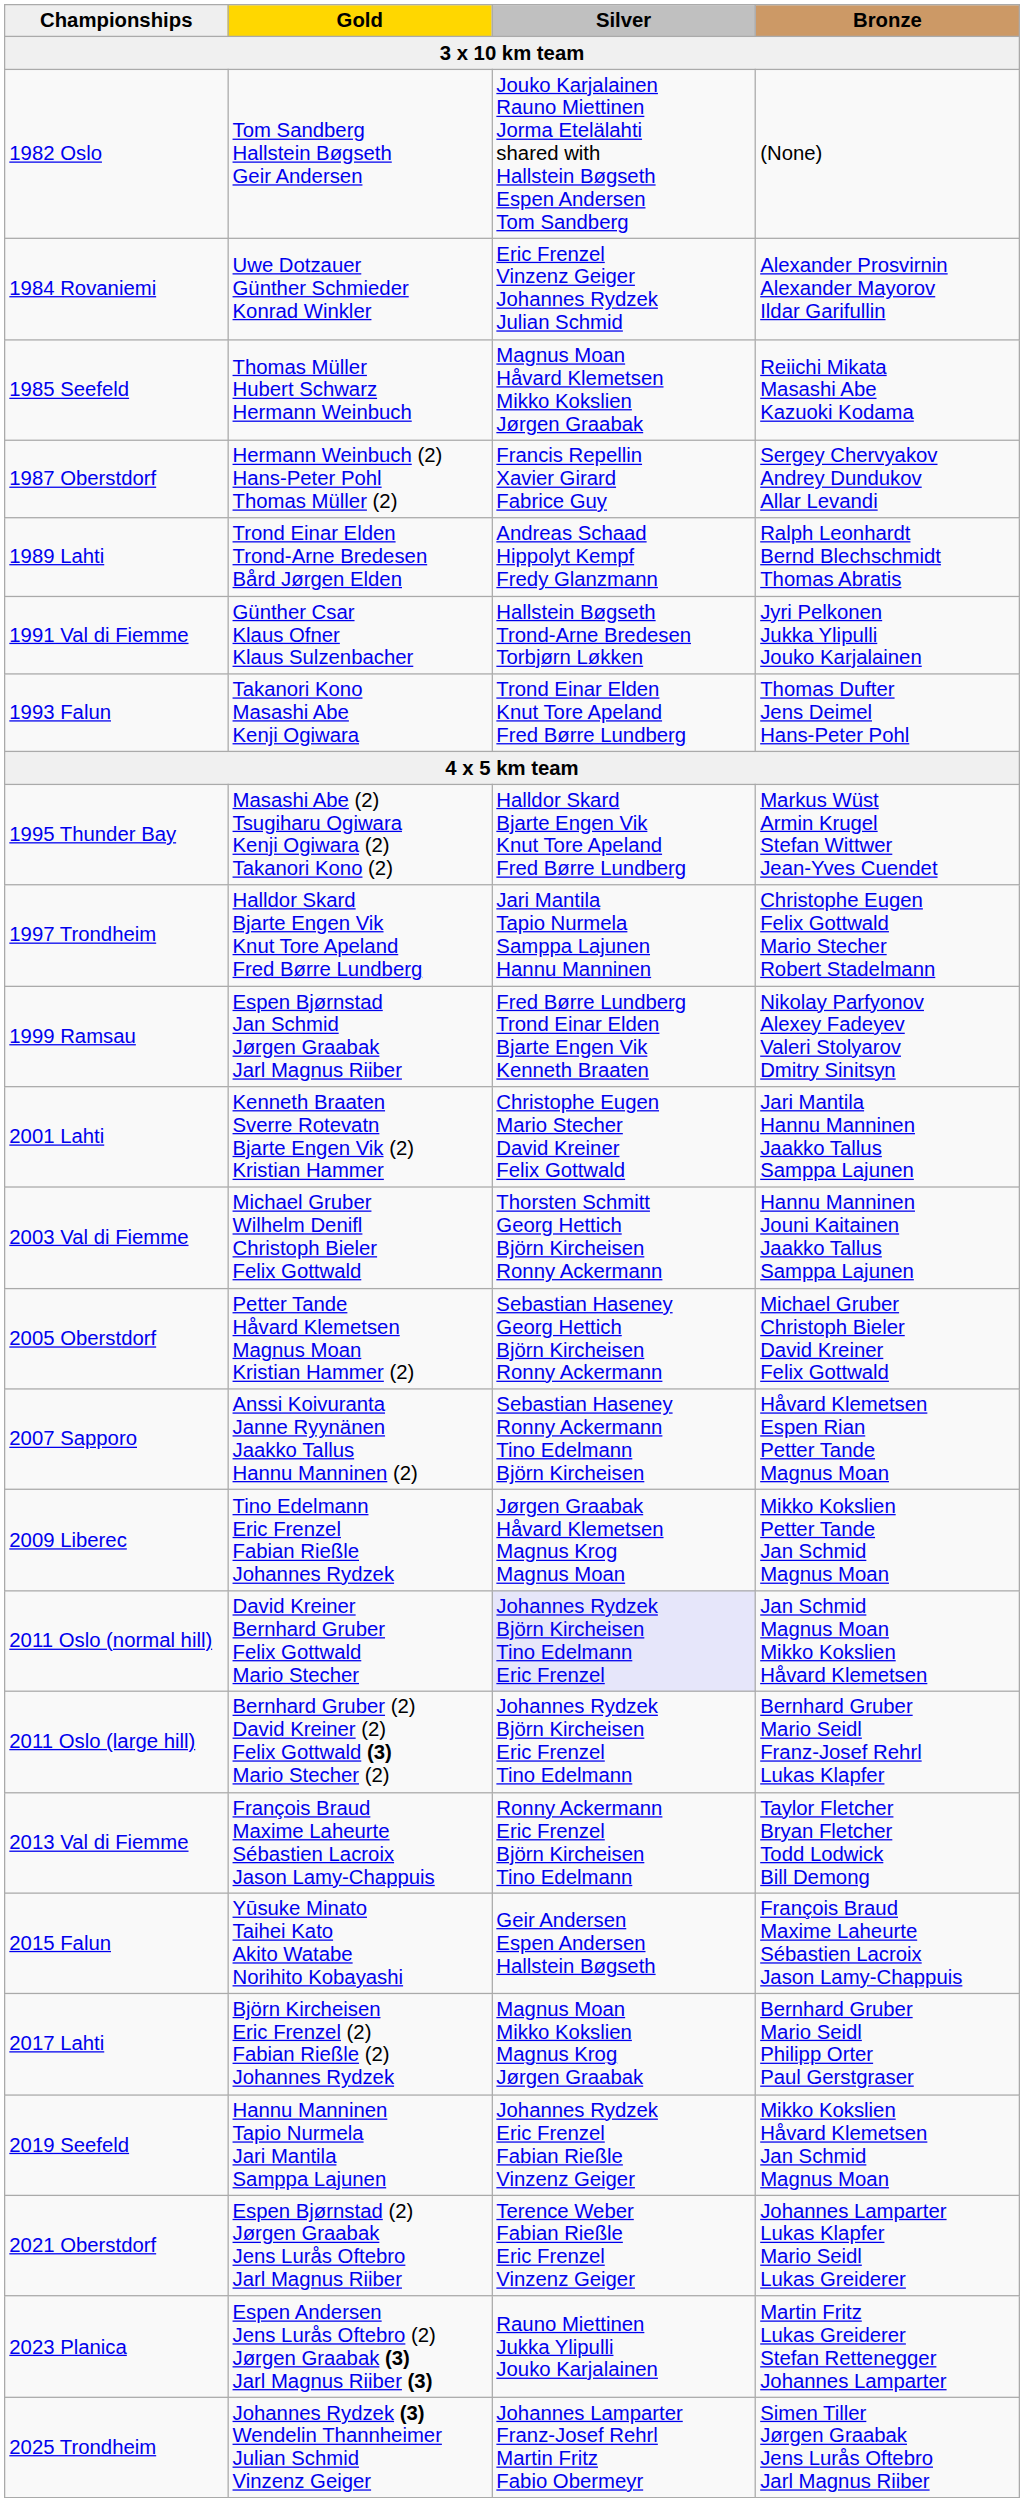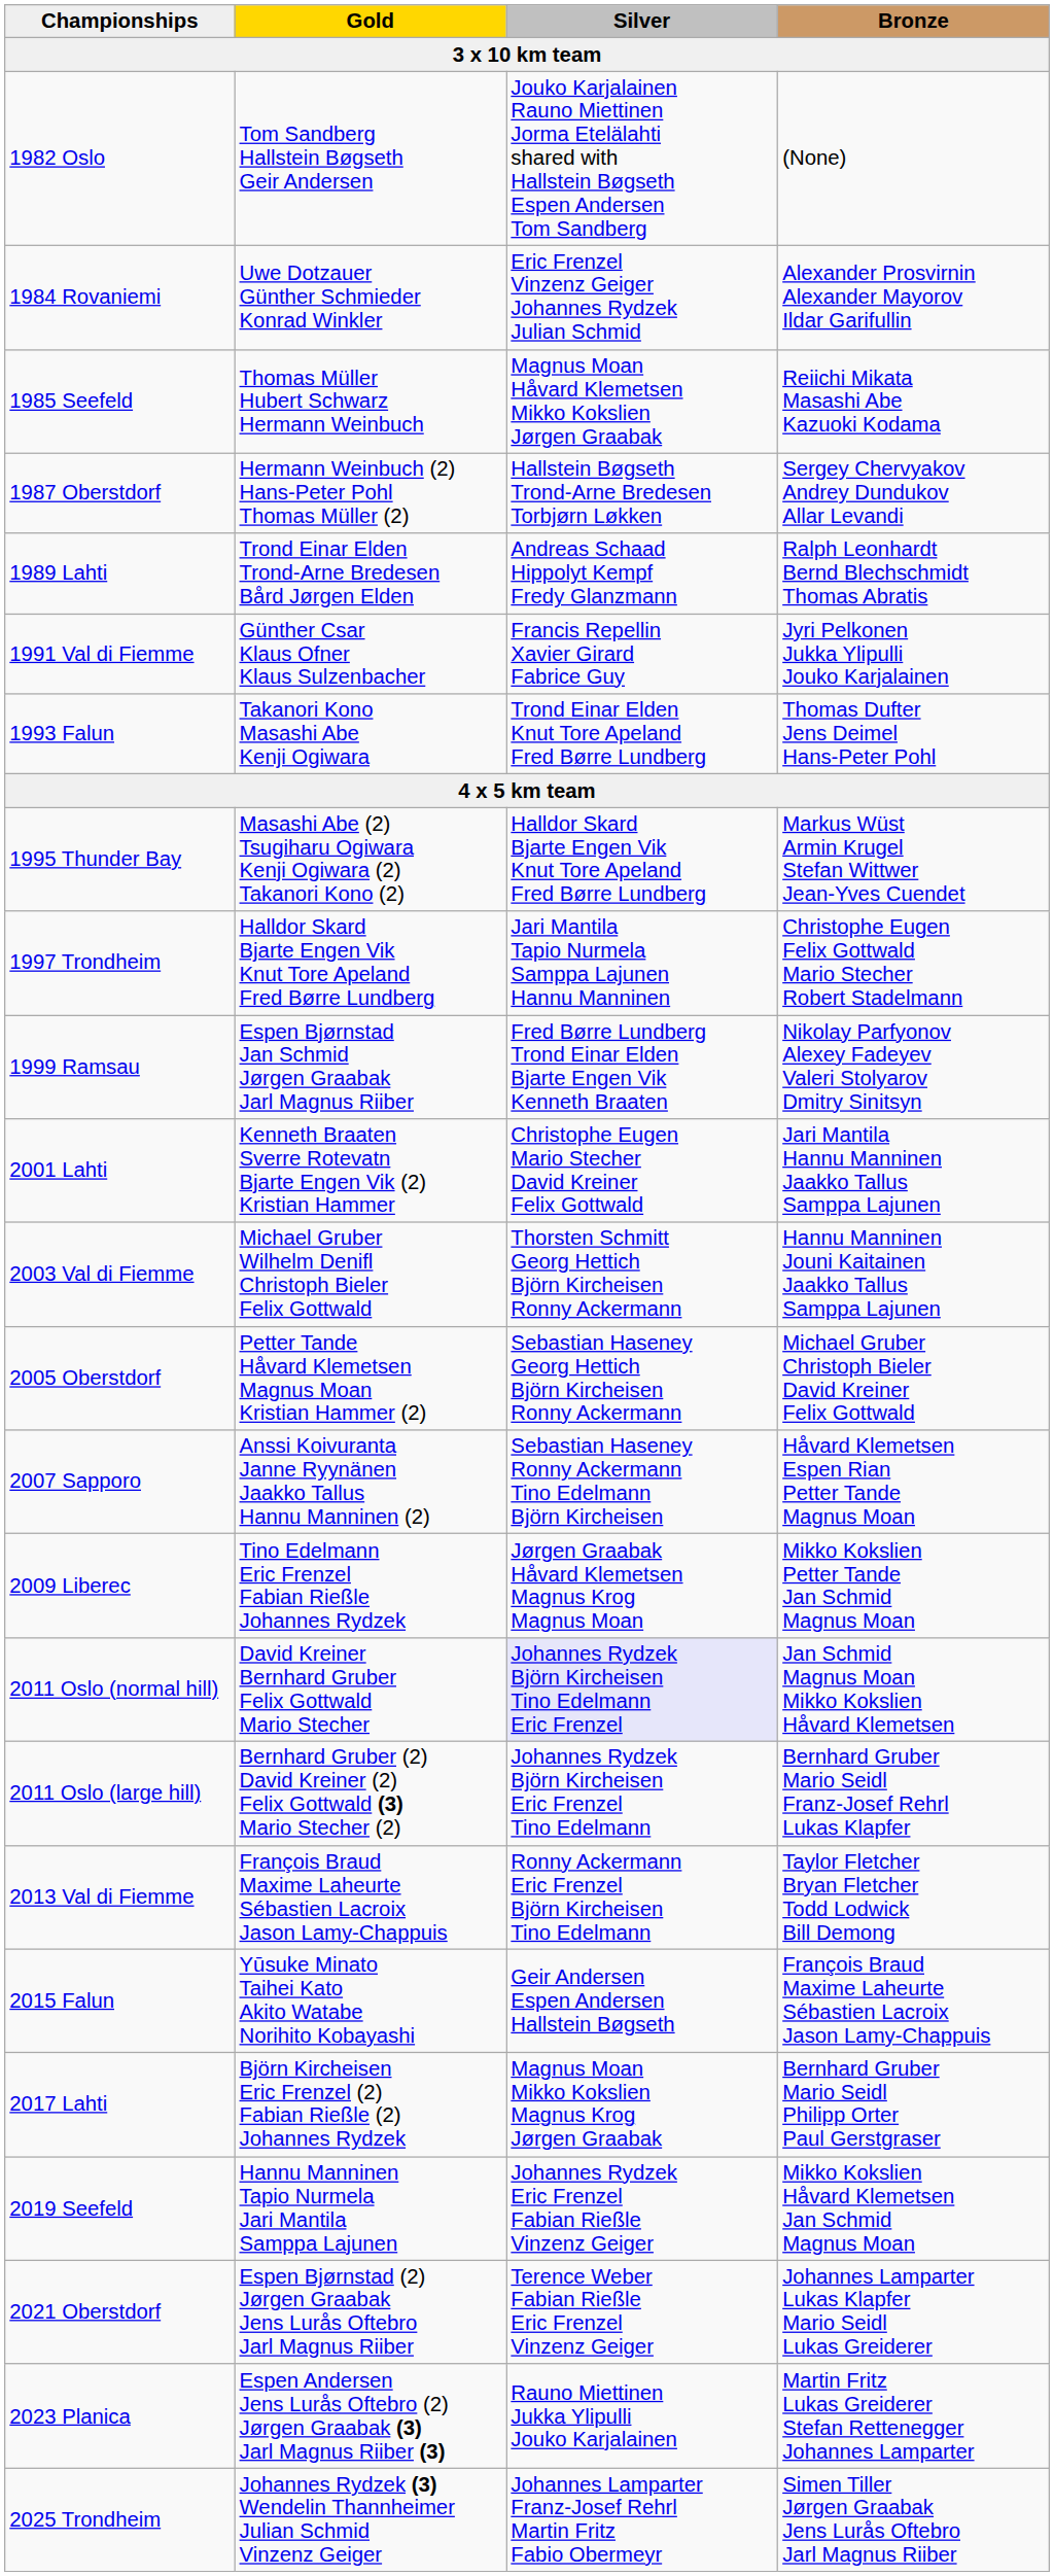 <table class="wikitable sortable" style="width:800px;">
 <tr>
 <th style="width:22%; background:#efefef;">Championships</th>
 <th style="width:26%; background:gold">Gold</th>
 <th style="width:26%; background:silver">Silver</th>
 <th style="width:26%; background:#CC9966">Bronze</th>
 </tr>
 <tr>
 <td colspan=4 align=center bgcolor=F0F0F0><strong>3 x 10 km team</strong></td>
 </tr>
 <tr>
 <td><a href='#'>1982 Oslo</a></td>
 <td><a href='#'>Tom Sandberg</a><br><a href='#'>Hallstein Bøgseth</a><br><a href='#'>Geir Andersen</a><br></td>
 <td><a href='#'>Jouko Karjalainen</a><br><a href='#'>Rauno Miettinen</a><br><a href='#'>Jorma Etelälahti</a><br>  shared with<br> <a href='#'>Hallstein Bøgseth</a><br><a href='#'>Espen Andersen</a><br><a href='#'>Tom Sandberg</a><br></td>
 <td>(None)</td>
 </tr>
 <tr>
 <td><a href='#'>1984 Rovaniemi</a></td>
 <td><a href='#'>Uwe Dotzauer</a><br><a href='#'>Günther Schmieder</a><br><a href='#'>Konrad Winkler</a><br></td>
 <td><a href='#'>Eric Frenzel</a><br><a href='#'>Vinzenz Geiger</a><br><a href='#'>Johannes Rydzek</a><br><a href='#'>Julian Schmid</a><br></td>
 <td><a href='#'>Alexander Prosvirnin</a><br><a href='#'>Alexander Mayorov</a><br><a href='#'>Ildar Garifullin</a><br></td>
 </tr>
 <tr>
 <td><a href='#'>1985 Seefeld</a></td>
 <td><a href='#'>Thomas Müller</a><br><a href='#'>Hubert Schwarz</a><br><a href='#'>Hermann Weinbuch</a><br></td>
 <td><a href='#'>Magnus Moan</a><br><a href='#'>Håvard Klemetsen</a><br><a href='#'>Mikko Kokslien</a><br><a href='#'>Jørgen Graabak</a><br></td>
 <td><a href='#'>Reiichi Mikata</a><br><a href='#'>Masashi Abe</a><br><a href='#'>Kazuoki Kodama</a><br></td>
 </tr>
 <tr>
 <td><a href='#'>1987 Oberstdorf</a></td>
 <td><a href='#'>Hermann Weinbuch</a> (2)<br><a href='#'>Hans-Peter Pohl</a><br><a href='#'>Thomas Müller</a> (2)<br></td>
-<td><a href='#'>Francis Repellin</a><br><a href='#'>Xavier Girard</a><br><a href='#'>Fabrice Guy</a><br></td>
+<td><a href='#'>Hallstein Bøgseth</a><br><a href='#'>Trond-Arne Bredesen</a><br><a href='#'>Torbjørn Løkken</a><br></td>
 <td><a href='#'>Sergey Chervyakov</a><br><a href='#'>Andrey Dundukov</a><br><a href='#'>Allar Levandi</a><br></td>
 </tr>
 <tr>
 <td><a href='#'>1989 Lahti</a></td>
 <td><a href='#'>Trond Einar Elden</a><br><a href='#'>Trond-Arne Bredesen</a><br><a href='#'>Bård Jørgen Elden</a><br></td>
 <td><a href='#'>Andreas Schaad</a><br><a href='#'>Hippolyt Kempf</a><br><a href='#'>Fredy Glanzmann</a><br></td>
 <td><a href='#'>Ralph Leonhardt</a><br><a href='#'>Bernd Blechschmidt</a><br><a href='#'>Thomas Abratis</a><br></td>
 </tr>
 <tr>
 <td><a href='#'>1991 Val di Fiemme</a></td>
 <td><a href='#'>Günther Csar</a><br><a href='#'>Klaus Ofner</a><br><a href='#'>Klaus Sulzenbacher</a><br></td>
-<td><a href='#'>Hallstein Bøgseth</a><br><a href='#'>Trond-Arne Bredesen</a><br><a href='#'>Torbjørn Løkken</a><br></td>
+<td><a href='#'>Francis Repellin</a><br><a href='#'>Xavier Girard</a><br><a href='#'>Fabrice Guy</a><br></td>
 <td><a href='#'>Jyri Pelkonen</a><br><a href='#'>Jukka Ylipulli</a><br><a href='#'>Jouko Karjalainen</a><br></td>
 </tr>
 <tr>
 <td><a href='#'>1993 Falun</a></td>
 <td><a href='#'>Takanori Kono</a><br><a href='#'>Masashi Abe</a><br><a href='#'>Kenji Ogiwara</a><br></td>
 <td><a href='#'>Trond Einar Elden</a><br><a href='#'>Knut Tore Apeland</a><br><a href='#'>Fred Børre Lundberg</a><br></td>
 <td><a href='#'>Thomas Dufter</a><br><a href='#'>Jens Deimel</a><br><a href='#'>Hans-Peter Pohl</a><br></td>
 </tr>
 <tr>
 <td colspan=4 align=center bgcolor=F0F0F0><strong>4 x 5 km team</strong></td>
 </tr>
 <tr>
 <td><a href='#'>1995 Thunder Bay</a></td>
 <td><a href='#'>Masashi Abe</a> (2)<br><a href='#'>Tsugiharu Ogiwara</a><br><a href='#'>Kenji Ogiwara</a> (2)<br><a href='#'>Takanori Kono</a> (2)<br></td>
 <td><a href='#'>Halldor Skard</a><br><a href='#'>Bjarte Engen Vik</a><br><a href='#'>Knut Tore Apeland</a><br><a href='#'>Fred Børre Lundberg</a><br></td>
 <td><a href='#'>Markus Wüst</a><br><a href='#'>Armin Krugel</a><br><a href='#'>Stefan Wittwer</a><br><a href='#'>Jean-Yves Cuendet</a><br></td>
 </tr>
 <tr>
 <td><a href='#'>1997 Trondheim</a></td>
 <td><a href='#'>Halldor Skard</a><br><a href='#'>Bjarte Engen Vik</a><br><a href='#'>Knut Tore Apeland</a><br><a href='#'>Fred Børre Lundberg</a><br></td>
 <td><a href='#'>Jari Mantila</a><br><a href='#'>Tapio Nurmela</a><br><a href='#'>Samppa Lajunen</a><br><a href='#'>Hannu Manninen</a><br></td>
 <td><a href='#'>Christophe Eugen</a><br><a href='#'>Felix Gottwald</a><br><a href='#'>Mario Stecher</a><br><a href='#'>Robert Stadelmann</a><br></td>
 </tr>
 <tr>
 <td><a href='#'>1999 Ramsau</a></td>
 <td><a href='#'>Espen Bjørnstad</a><br><a href='#'>Jan Schmid</a><br><a href='#'>Jørgen Graabak</a><br><a href='#'>Jarl Magnus Riiber</a><br></td>
 <td><a href='#'>Fred Børre Lundberg</a><br><a href='#'>Trond Einar Elden</a><br><a href='#'>Bjarte Engen Vik</a><br><a href='#'>Kenneth Braaten</a><br></td>
 <td><a href='#'>Nikolay Parfyonov</a><br><a href='#'>Alexey Fadeyev</a><br><a href='#'>Valeri Stolyarov</a><br><a href='#'>Dmitry Sinitsyn</a><br></td>
 </tr>
 <tr>
 <td><a href='#'>2001 Lahti</a></td>
 <td><a href='#'>Kenneth Braaten</a><br><a href='#'>Sverre Rotevatn</a><br><a href='#'>Bjarte Engen Vik</a> (2)<br><a href='#'>Kristian Hammer</a><br></td>
 <td><a href='#'>Christophe Eugen</a><br><a href='#'>Mario Stecher</a><br><a href='#'>David Kreiner</a><br><a href='#'>Felix Gottwald</a><br></td>
 <td><a href='#'>Jari Mantila</a><br><a href='#'>Hannu Manninen</a><br><a href='#'>Jaakko Tallus</a><br><a href='#'>Samppa Lajunen</a><br></td>
 </tr>
 <tr>
 <td><a href='#'>2003 Val di Fiemme</a></td>
 <td><a href='#'>Michael Gruber</a><br><a href='#'>Wilhelm Denifl</a><br><a href='#'>Christoph Bieler</a><br><a href='#'>Felix Gottwald</a><br></td>
 <td><a href='#'>Thorsten Schmitt</a><br><a href='#'>Georg Hettich</a><br><a href='#'>Björn Kircheisen</a><br><a href='#'>Ronny Ackermann</a><br></td>
 <td><a href='#'>Hannu Manninen</a><br><a href='#'>Jouni Kaitainen</a><br><a href='#'>Jaakko Tallus</a><br><a href='#'>Samppa Lajunen</a><br></td>
 </tr>
 <tr>
 <td><a href='#'>2005 Oberstdorf</a></td>
 <td><a href='#'>Petter Tande</a><br><a href='#'>Håvard Klemetsen</a><br><a href='#'>Magnus Moan</a><br><a href='#'>Kristian Hammer</a> (2)<br></td>
 <td><a href='#'>Sebastian Haseney</a><br><a href='#'>Georg Hettich</a><br><a href='#'>Björn Kircheisen</a><br><a href='#'>Ronny Ackermann</a><br></td>
 <td><a href='#'>Michael Gruber</a><br><a href='#'>Christoph Bieler</a><br><a href='#'>David Kreiner</a><br><a href='#'>Felix Gottwald</a><br></td>
 </tr>
 <tr>
 <td><a href='#'>2007 Sapporo</a></td>
 <td><a href='#'>Anssi Koivuranta</a><br><a href='#'>Janne Ryynänen</a><br><a href='#'>Jaakko Tallus</a><br><a href='#'>Hannu Manninen</a> (2)<br></td>
 <td><a href='#'>Sebastian Haseney</a><br><a href='#'>Ronny Ackermann</a><br><a href='#'>Tino Edelmann</a><br><a href='#'>Björn Kircheisen</a><br></td>
 <td><a href='#'>Håvard Klemetsen</a><br><a href='#'>Espen Rian</a><br><a href='#'>Petter Tande</a><br><a href='#'>Magnus Moan</a><br></td>
 </tr>
 <tr>
 <td><a href='#'>2009 Liberec</a></td>
 <td><a href='#'>Tino Edelmann</a><br><a href='#'>Eric Frenzel</a><br><a href='#'>Fabian Rießle</a><br><a href='#'>Johannes Rydzek</a><br></td>
 <td><a href='#'>Jørgen Graabak</a><br><a href='#'>Håvard Klemetsen</a><br><a href='#'>Magnus Krog</a><br><a href='#'>Magnus Moan</a><br></td>
 <td><a href='#'>Mikko Kokslien</a><br><a href='#'>Petter Tande</a><br><a href='#'>Jan Schmid</a><br><a href='#'>Magnus Moan</a><br></td>
 </tr>
 <tr>
 <td><a href='#'>2011 Oslo (normal hill)</a></td>
 <td><a href='#'>David Kreiner</a><br><a href='#'>Bernhard Gruber</a><br><a href='#'>Felix Gottwald</a><br><a href='#'>Mario Stecher</a><br></td>
 <td style="background: lavender;"><a href='#'>Johannes Rydzek</a><br><a href='#'>Björn Kircheisen</a><br><a href='#'>Tino Edelmann</a><br><a href='#'>Eric Frenzel</a><br></td>
 <td><a href='#'>Jan Schmid</a><br><a href='#'>Magnus Moan</a><br><a href='#'>Mikko Kokslien</a><br><a href='#'>Håvard Klemetsen</a><br></td>
 </tr>
 <tr>
 <td><a href='#'>2011 Oslo (large hill)</a></td>
 <td><a href='#'>Bernhard Gruber</a> (2)<br><a href='#'>David Kreiner</a> (2)<br><a href='#'>Felix Gottwald</a> <strong>(3)</strong><br><a href='#'>Mario Stecher</a> (2)<br></td>
 <td><a href='#'>Johannes Rydzek</a><br><a href='#'>Björn Kircheisen</a><br><a href='#'>Eric Frenzel</a><br><a href='#'>Tino Edelmann</a><br></td>
 <td><a href='#'>Bernhard Gruber</a><br><a href='#'>Mario Seidl</a><br><a href='#'>Franz-Josef Rehrl</a><br><a href='#'>Lukas Klapfer</a><br></td>
 </tr>
 <tr>
 <td><a href='#'>2013 Val di Fiemme</a></td>
 <td><a href='#'>François Braud</a><br><a href='#'>Maxime Laheurte</a><br><a href='#'>Sébastien Lacroix</a><br><a href='#'>Jason Lamy-Chappuis</a><br></td>
 <td><a href='#'>Ronny Ackermann</a><br><a href='#'>Eric Frenzel</a><br><a href='#'>Björn Kircheisen</a><br><a href='#'>Tino Edelmann</a><br></td>
 <td><a href='#'>Taylor Fletcher</a><br><a href='#'>Bryan Fletcher</a><br><a href='#'>Todd Lodwick</a><br><a href='#'>Bill Demong</a><br></td>
 </tr>
 <tr>
 <td><a href='#'>2015 Falun</a></td>
 <td><a href='#'>Yūsuke Minato</a><br><a href='#'>Taihei Kato</a><br><a href='#'>Akito Watabe</a><br><a href='#'>Norihito Kobayashi</a><br></td>
 <td><a href='#'>Geir Andersen</a><br><a href='#'>Espen Andersen</a><br><a href='#'>Hallstein Bøgseth</a><br></td>
 <td><a href='#'>François Braud</a><br><a href='#'>Maxime Laheurte</a><br><a href='#'>Sébastien Lacroix</a><br><a href='#'>Jason Lamy-Chappuis</a><br></td>
 </tr>
 <tr>
 <td><a href='#'>2017 Lahti</a></td>
 <td><a href='#'>Björn Kircheisen</a><br><a href='#'>Eric Frenzel</a> (2)<br><a href='#'>Fabian Rießle</a> (2)<br><a href='#'>Johannes Rydzek</a><br></td>
 <td><a href='#'>Magnus Moan</a><br><a href='#'>Mikko Kokslien</a><br><a href='#'>Magnus Krog</a><br><a href='#'>Jørgen Graabak</a><br></td>
 <td><a href='#'>Bernhard Gruber</a><br><a href='#'>Mario Seidl</a><br><a href='#'>Philipp Orter</a><br><a href='#'>Paul Gerstgraser</a><br></td>
 </tr>
 <tr>
 <td><a href='#'>2019 Seefeld</a></td>
 <td><a href='#'>Hannu Manninen</a><br><a href='#'>Tapio Nurmela</a><br><a href='#'>Jari Mantila</a><br><a href='#'>Samppa Lajunen</a><br></td>
 <td><a href='#'>Johannes Rydzek</a><br><a href='#'>Eric Frenzel</a><br><a href='#'>Fabian Rießle</a><br><a href='#'>Vinzenz Geiger</a><br></td>
 <td><a href='#'>Mikko Kokslien</a><br><a href='#'>Håvard Klemetsen</a><br><a href='#'>Jan Schmid</a><br><a href='#'>Magnus Moan</a><br></td>
 </tr>
 <tr>
 <td><a href='#'>2021 Oberstdorf</a></td>
 <td><a href='#'>Espen Bjørnstad</a> (2)<br><a href='#'>Jørgen Graabak</a><br><a href='#'>Jens Lurås Oftebro</a><br><a href='#'>Jarl Magnus Riiber</a><br></td>
 <td><a href='#'>Terence Weber</a><br><a href='#'>Fabian Rießle</a><br><a href='#'>Eric Frenzel</a><br><a href='#'>Vinzenz Geiger</a><br></td>
 <td><a href='#'>Johannes Lamparter</a><br><a href='#'>Lukas Klapfer</a><br><a href='#'>Mario Seidl</a><br><a href='#'>Lukas Greiderer</a><br></td>
 </tr>
 <tr>
 <td><a href='#'>2023 Planica</a></td>
 <td><a href='#'>Espen Andersen</a><br><a href='#'>Jens Lurås Oftebro</a> (2)<br><a href='#'>Jørgen Graabak</a> <strong>(3)</strong><br><a href='#'>Jarl Magnus Riiber</a> <strong>(3)</strong><br></td>
 <td><a href='#'>Rauno Miettinen</a><br><a href='#'>Jukka Ylipulli</a><br><a href='#'>Jouko Karjalainen</a><br></td>
 <td><a href='#'>Martin Fritz</a><br><a href='#'>Lukas Greiderer</a><br><a href='#'>Stefan Rettenegger</a><br><a href='#'>Johannes Lamparter</a><br></td>
 </tr>
 <tr>
 <td><a href='#'>2025 Trondheim</a></td>
 <td><a href='#'>Johannes Rydzek</a> <strong>(3)</strong><br><a href='#'>Wendelin Thannheimer</a><br><a href='#'>Julian Schmid</a><br><a href='#'>Vinzenz Geiger</a><br></td>
 <td><a href='#'>Johannes Lamparter</a><br><a href='#'>Franz-Josef Rehrl</a><br><a href='#'>Martin Fritz</a><br><a href='#'>Fabio Obermeyr</a><br></td>
 <td><a href='#'>Simen Tiller</a><br><a href='#'>Jørgen Graabak</a><br><a href='#'>Jens Lurås Oftebro</a><br><a href='#'>Jarl Magnus Riiber</a><br></td>
 </tr>
 </table>
